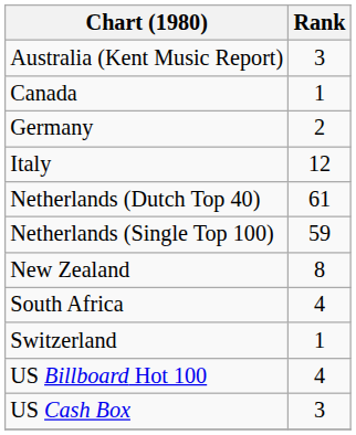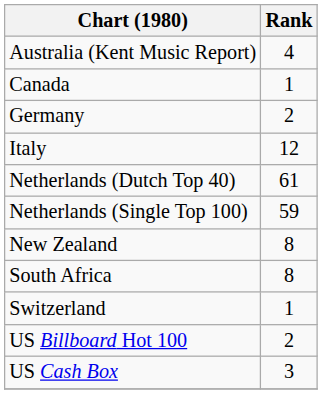 <table class="wikitable sortable">
 <tr>
 <th>Chart (1980)</th>
 <th>Rank</th>
 </tr>
 <tr>
 <td>Australia (Kent Music Report)</td>
-<td align="center">3</td>
+<td align="center">4</td>
 </tr>
 <tr>
 <td>Canada </td>
 <td align="center">1</td>
 </tr>
 <tr>
 <td>Germany </td>
 <td align="center">2</td>
 </tr>
 <tr>
 <td>Italy </td>
 <td align="center">12</td>
 </tr>
 <tr>
 <td>Netherlands (Dutch Top 40)</td>
 <td align="center">61</td>
 </tr>
 <tr>
 <td>Netherlands (Single Top 100)</td>
 <td align="center">59</td>
 </tr>
 <tr>
 <td>New Zealand </td>
 <td align="center">8</td>
 </tr>
 <tr>
 <td>South Africa </td>
-<td align="center">4</td>
+<td align="center">8</td>
 </tr>
 <tr>
 <td>Switzerland </td>
 <td align="center">1</td>
 </tr>
 <tr>
 <td>US <a href='#'><em>Billboard</em> Hot 100</a></td>
-<td align="center">4</td>
+<td align="center">2</td>
 </tr>
 <tr>
 <td>US <em><a href='#'>Cash Box</a></em> </td>
 <td align="center">3</td>
 </tr>
 <tr>
 </tr>
 </table>
